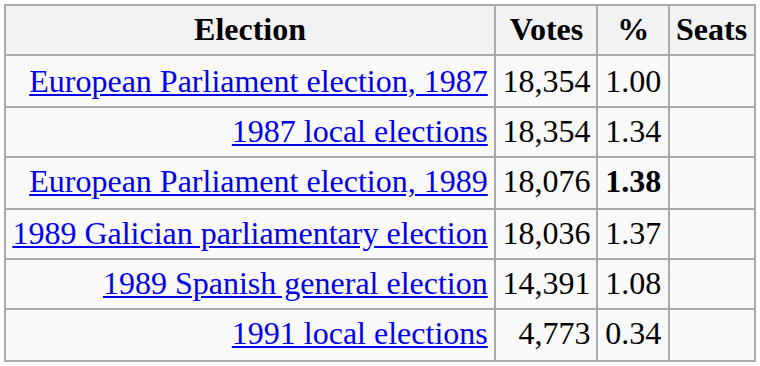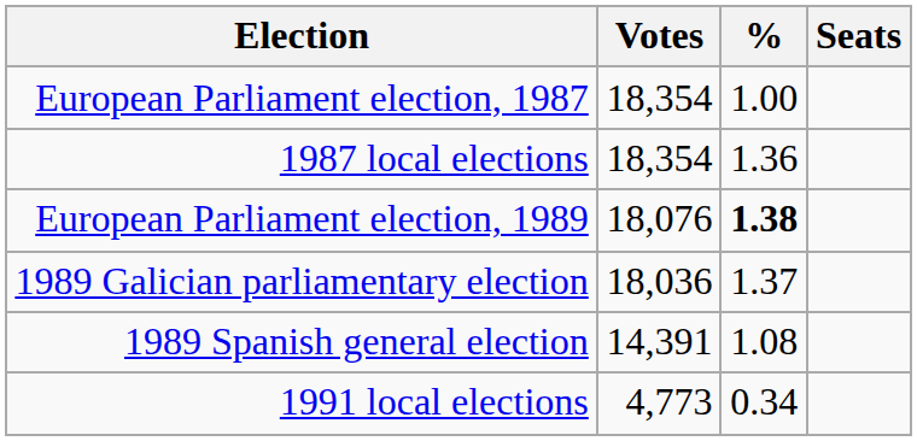 <table class="wikitable sortable">
 <tr>
 <th bgcolor="#BFCFFF">Election</th>
 <th bgcolor="#BFCFFF">Votes</th>
 <th bgcolor="#BFCFFF">%</th>
 <th bgcolor="#BFCFFF">Seats</th>
 </tr>
 <tr>
 <td align="right"><a href='#'>European Parliament election, 1987</a></td>
 <td align="right">18,354</td>
 <td align="right">1.00</td>
 <td align="center"></td>
 </tr>
 <tr>
 <td align="right"><a href='#'>1987 local elections</a></td>
 <td align="right">18,354</td>
-<td align="right">1.34</td>
+<td align="right">1.36</td>
 <td align="center"></td>
 </tr>
 <tr>
 <td align="right"><a href='#'>European Parliament election, 1989</a></td>
 <td align="right">18,076</td>
 <td align="right"><strong>1.38</strong></td>
 <td align="center"></td>
 </tr>
 <tr>
 <td align="right"><a href='#'>1989 Galician parliamentary election</a></td>
 <td align="right">18,036</td>
 <td align="right">1.37</td>
 <td align="center"></td>
 </tr>
 <tr>
 <td align="right"><a href='#'>1989 Spanish general election</a></td>
 <td align="right">14,391</td>
 <td align="right">1.08</td>
 <td align="center"></td>
 </tr>
 <tr>
 <td align="right"><a href='#'>1991 local elections</a></td>
 <td align="right">4,773</td>
 <td align="right">0.34</td>
 <td align="center"></td>
 </tr>
 <tr>
 </tr>
 </table>
